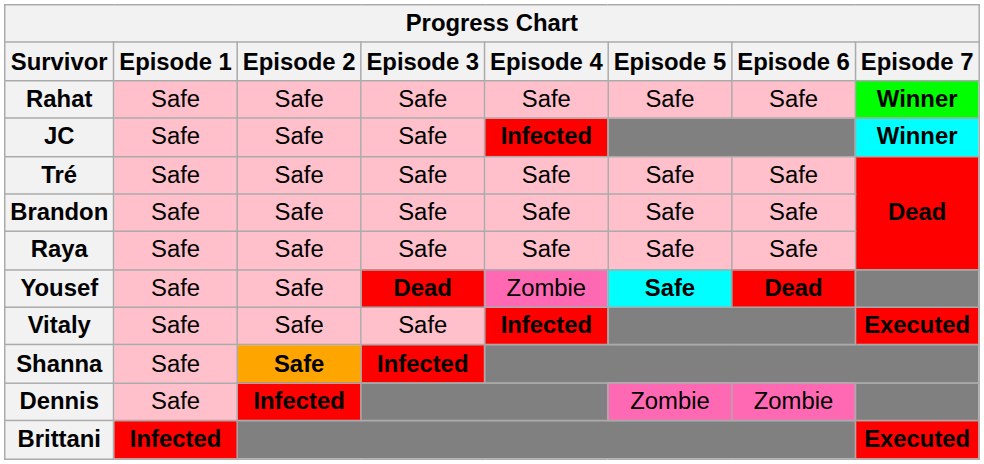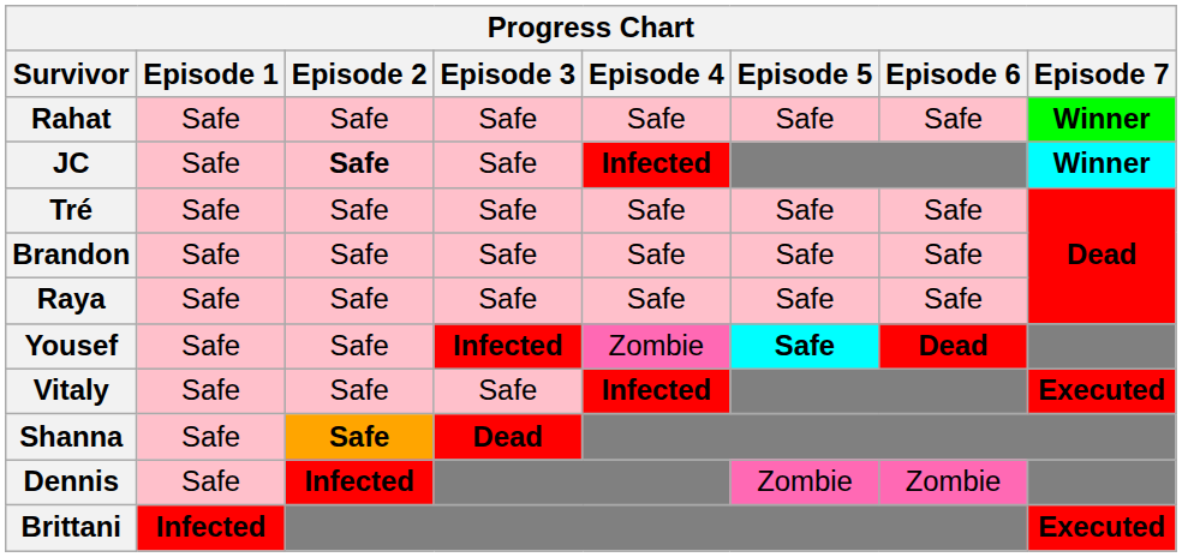 <table class="wikitable" style="text-align:center">
 <tr>
 <th colspan="9">Progress Chart</th>
 </tr>
 <tr>
 <th>Survivor</th>
 <th>Episode 1</th>
 <th>Episode 2</th>
 <th>Episode 3</th>
 <th>Episode 4</th>
 <th>Episode 5</th>
 <th>Episode 6</th>
 <th>Episode 7</th>
 </tr>
 <tr>
 <th>Rahat</th>
 <td bgcolor="pink">Safe</td>
 <td bgcolor="pink">Safe</td>
 <td bgcolor="pink">Safe</td>
 <td bgcolor="pink">Safe</td>
 <td bgcolor="pink">Safe</td>
 <td bgcolor="pink">Safe</td>
 <td bgcolor="lime"><strong>Winner</strong></td>
 </tr>
 <tr>
 <th>JC</th>
 <td bgcolor="pink">Safe</td>
-<td bgcolor="pink">Safe</td>
+<td bgcolor="pink"><strong>Safe</strong></td>
 <td bgcolor="pink">Safe</td>
 <td bgcolor="red"><strong>Infected</strong></td>
 <td colspan="2" bgcolor="grey"></td>
 <td bgcolor="cyan"><strong>Winner</strong></td>
 </tr>
 <tr>
 <th>Tré</th>
 <td bgcolor="pink">Safe</td>
 <td bgcolor="pink">Safe</td>
 <td bgcolor="pink">Safe</td>
 <td bgcolor="pink">Safe</td>
 <td bgcolor="pink">Safe</td>
 <td bgcolor="pink">Safe</td>
 <td rowspan="3" bgcolor="red"><strong>Dead</strong></td>
 </tr>
 <tr>
 <th>Brandon</th>
 <td bgcolor="pink">Safe</td>
 <td bgcolor="pink">Safe</td>
 <td bgcolor="pink">Safe</td>
 <td bgcolor="pink">Safe</td>
 <td bgcolor="pink">Safe</td>
 <td bgcolor="pink">Safe</td>
 </tr>
 <tr>
 <th>Raya</th>
 <td bgcolor="pink">Safe</td>
 <td bgcolor="pink">Safe</td>
 <td bgcolor="pink">Safe</td>
 <td bgcolor="pink">Safe</td>
 <td bgcolor="pink">Safe</td>
 <td bgcolor="pink">Safe</td>
 </tr>
 <tr>
 <th>Yousef</th>
 <td bgcolor="pink">Safe</td>
 <td bgcolor="pink">Safe</td>
-<td bgcolor="red"><strong>Dead</strong></td>
+<td bgcolor="red"><strong>Infected</strong></td>
 <td bgcolor="hotpink">Zombie</td>
 <td bgcolor="cyan"><strong>Safe</strong></td>
 <td bgcolor="red"><strong>Dead</strong></td>
 <td bgcolor="grey"></td>
 </tr>
 <tr>
 <th>Vitaly</th>
 <td bgcolor="pink">Safe</td>
 <td bgcolor="pink">Safe</td>
 <td bgcolor="pink">Safe</td>
 <td bgcolor="red"><strong>Infected</strong></td>
 <td colspan="2" bgcolor="grey"></td>
 <td bgcolor="red"><strong>Executed</strong></td>
 </tr>
 <tr>
 <th>Shanna</th>
 <td bgcolor="pink">Safe</td>
 <td bgcolor="orange "><strong>Safe</strong></td>
-<td bgcolor="red"><strong>Infected</strong></td>
+<td bgcolor="red"><strong>Dead</strong></td>
 <td colspan="4" bgcolor="grey"></td>
 </tr>
 <tr>
 <th>Dennis</th>
 <td bgcolor="pink">Safe</td>
 <td bgcolor="red"><strong>Infected</strong></td>
 <td colspan="2" bgcolor="grey"></td>
 <td bgcolor="hotpink">Zombie</td>
 <td bgcolor="hotpink">Zombie</td>
 <td bgcolor="grey"></td>
 </tr>
 <tr>
 <th>Brittani</th>
 <td bgcolor="red"><strong>Infected</strong></td>
 <td colspan="5" bgcolor="grey"></td>
 <td bgcolor="red"><strong>Executed</strong></td>
 </tr>
 </table>
